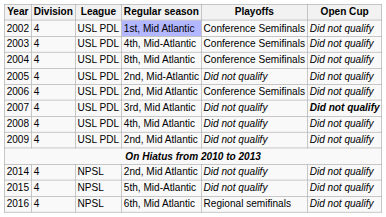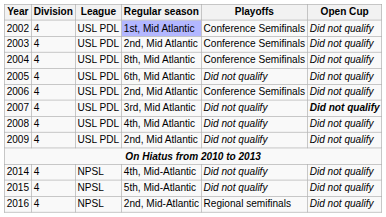 <table class="wikitable">
 <tr>
 <th>Year</th>
 <th>Division</th>
 <th>League</th>
 <th>Regular season</th>
 <th>Playoffs</th>
 <th>Open Cup</th>
 </tr>
 <tr>
 <td>2002</td>
 <td>4</td>
 <td>USL PDL</td>
 <td bgcolor="B3B7FF">1st, Mid Atlantic</td>
 <td>Conference Semifinals</td>
 <td><em>Did not qualify</em></td>
 </tr>
 <tr>
 <td>2003</td>
 <td>4</td>
 <td>USL PDL</td>
-<td>4th, Mid-Atlantic</td>
+<td>2nd, Mid Atlantic</td>
 <td>Conference Semifinals</td>
 <td><em>Did not qualify</em></td>
 </tr>
 <tr>
 <td>2004</td>
 <td>4</td>
 <td>USL PDL</td>
 <td>8th, Mid Atlantic</td>
 <td>Conference Semifinals</td>
 <td><em>Did not qualify</em></td>
 </tr>
 <tr>
 <td>2005</td>
 <td>4</td>
 <td>USL PDL</td>
-<td>2nd, Mid-Atlantic</td>
+<td>6th, Mid Atlantic</td>
 <td><em>Did not qualify</em></td>
 <td><em>Did not qualify</em></td>
 </tr>
 <tr>
 <td>2006</td>
 <td>4</td>
 <td>USL PDL</td>
 <td>2nd, Mid Atlantic</td>
 <td>Conference Semifinals</td>
 <td><em>Did not qualify</em></td>
 </tr>
 <tr>
 <td>2007</td>
 <td>4</td>
 <td>USL PDL</td>
 <td>3rd, Mid Atlantic</td>
 <td><em>Did not qualify</em></td>
 <td><strong><em>Did not qualify</em></strong></td>
 </tr>
 <tr>
 <td>2008</td>
 <td>4</td>
 <td>USL PDL</td>
 <td>4th, Mid Atlantic</td>
 <td><em>Did not qualify</em></td>
 <td><em>Did not qualify</em></td>
 </tr>
 <tr>
 <td>2009</td>
 <td>4</td>
 <td>USL PDL</td>
 <td>2nd, Mid Atlantic</td>
 <td><em>Did not qualify</em></td>
 <td><em>Did not qualify</em></td>
 </tr>
 <tr>
 <td colspan=6 align=center><strong><em>On Hiatus from 2010 to 2013</em></strong></td>
 </tr>
 <tr>
 <td>2014</td>
 <td>4</td>
 <td>NPSL</td>
-<td>2nd, Mid Atlantic</td>
+<td>4th, Mid-Atlantic</td>
 <td><em>Did not qualify</em></td>
 <td><em>Did not qualify</em></td>
 </tr>
 <tr>
 <td>2015</td>
 <td>4</td>
 <td>NPSL</td>
 <td>5th, Mid-Atlantic</td>
 <td><em>Did not qualify</em></td>
 <td><em>Did not qualify</em></td>
 </tr>
 <tr>
 <td>2016</td>
 <td>4</td>
 <td>NPSL</td>
-<td>6th, Mid Atlantic</td>
+<td>2nd, Mid-Atlantic</td>
 <td>Regional semifinals</td>
 <td><em>Did not qualify</em></td>
 </tr>
 </table>
